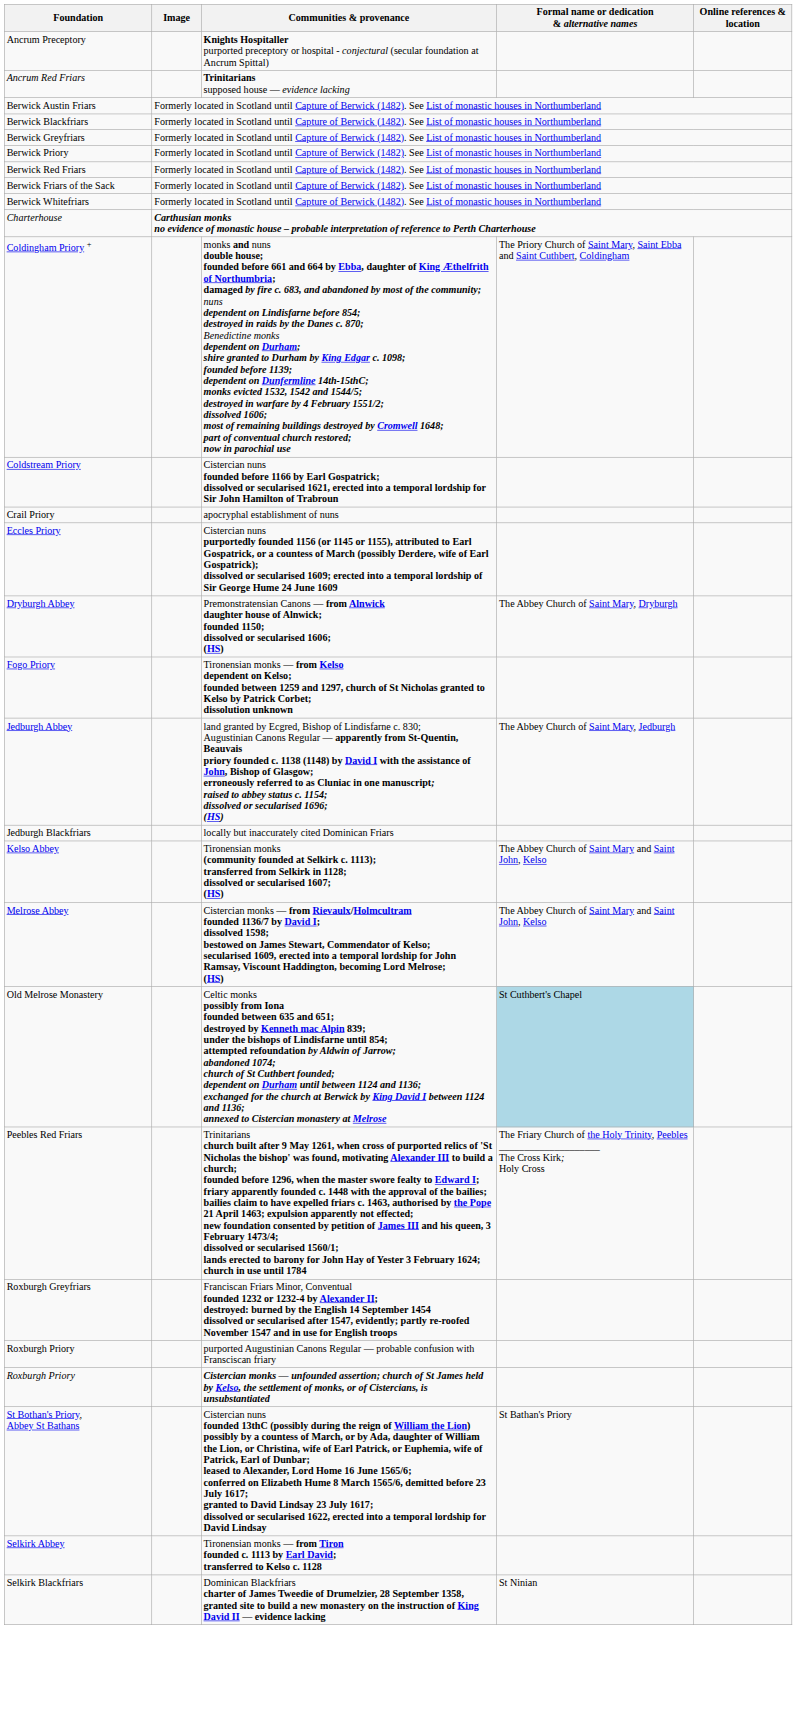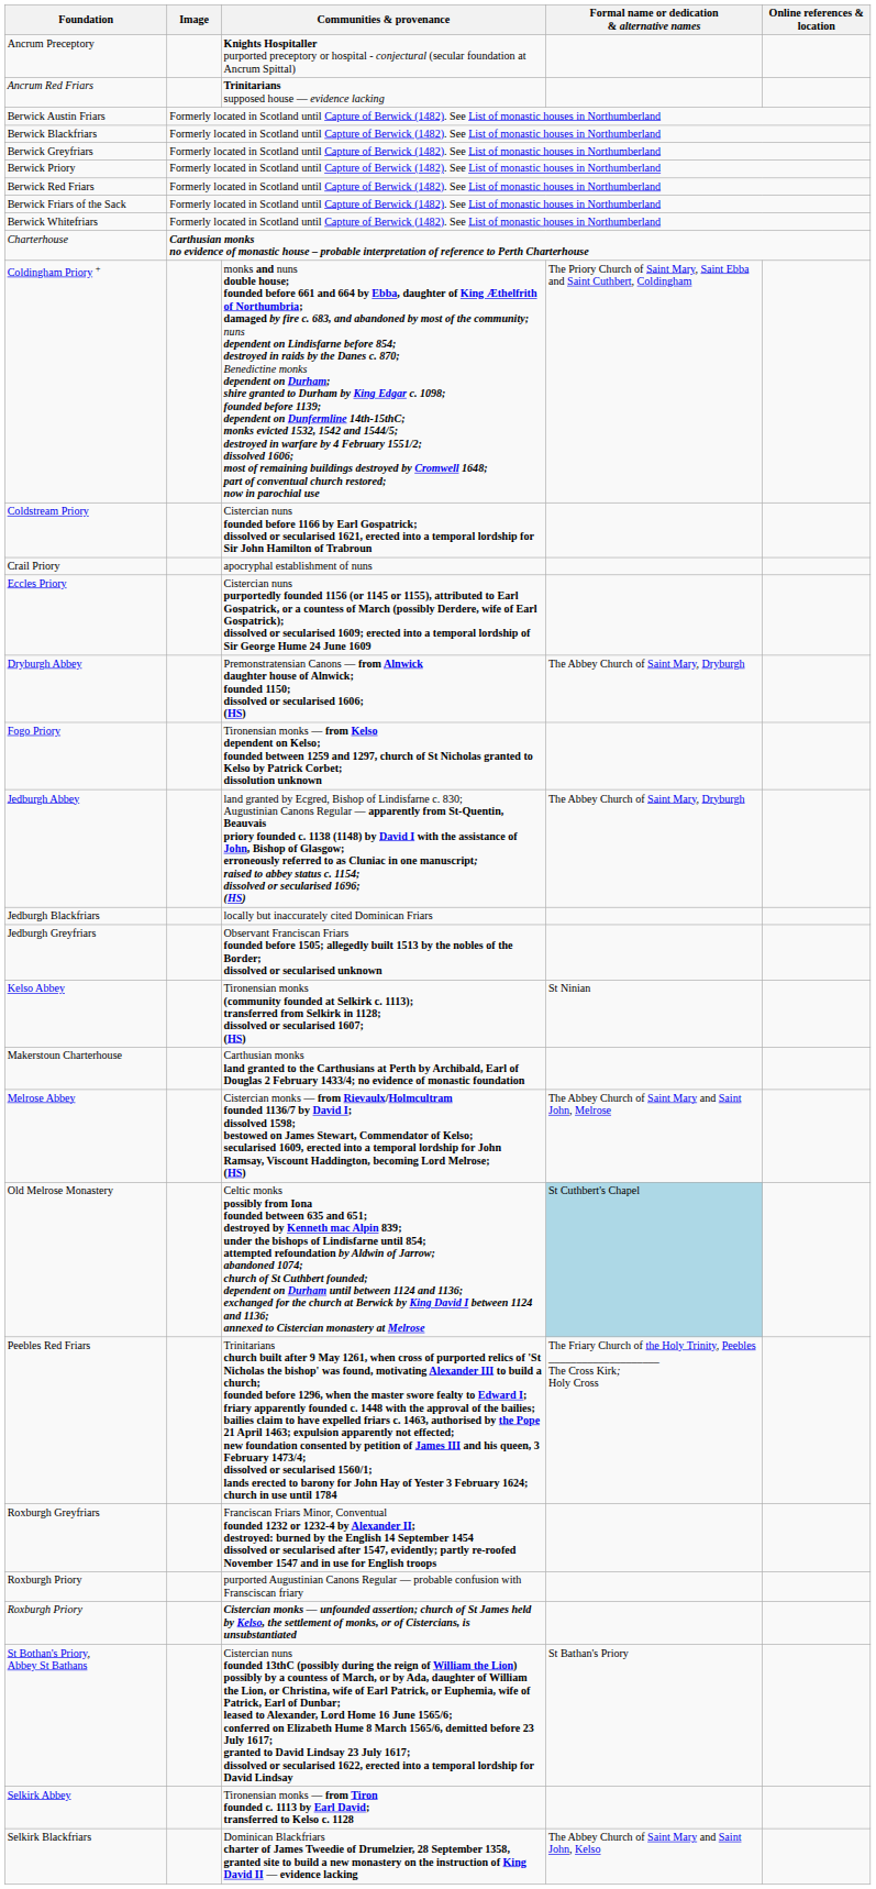 <table width=99% class="wikitable">
 <tr>
 <th width = 15%>Foundation</th>
 <th width = 5%>Image</th>
 <th width = 30%>Communities & provenance</th>
 <th width = 20%>Formal name or dedication <br>& <em>alternative names</em></th>
 <th width = 10%>Online references & location</th>
 </tr>
 <tr valign=top>
 <td>Ancrum Preceptory</td>
 <td></td>
 <td><strong>Knights Hospitaller</strong><br>purported preceptory or hospital - <em>conjectural</em> (secular foundation at Ancrum Spittal)</td>
 <td></td>
 <td></td>
 </tr>
 <tr valign=top>
 <td><em>Ancrum Red Friars</em></td>
 <td></td>
 <td><strong>Trinitarians</strong><br>supposed house — <em>evidence lacking</em></td>
 <td></td>
 <td></td>
 </tr>
 <tr valign=top>
 <td>Berwick Austin Friars</td>
 <td colspan=4>Formerly located in Scotland until <a href='#'>Capture of Berwick (1482)</a>. See <a href='#'>List of monastic houses in Northumberland</a></td>
 </tr>
 <tr valign=top>
 <td>Berwick Blackfriars</td>
 <td colspan=4>Formerly located in Scotland until <a href='#'>Capture of Berwick (1482)</a>. See <a href='#'>List of monastic houses in Northumberland</a></td>
 </tr>
 <tr valign=top>
 <td>Berwick Greyfriars</td>
 <td colspan=4>Formerly located in Scotland until <a href='#'>Capture of Berwick (1482)</a>. See <a href='#'>List of monastic houses in Northumberland</a></td>
 </tr>
 <tr valign=top>
 <td>Berwick Priory</td>
 <td colspan=4>Formerly located in Scotland until <a href='#'>Capture of Berwick (1482)</a>. See <a href='#'>List of monastic houses in Northumberland</a></td>
 </tr>
 <tr valign=top>
 <td>Berwick Red Friars</td>
 <td colspan=4>Formerly located in Scotland until <a href='#'>Capture of Berwick (1482)</a>. See <a href='#'>List of monastic houses in Northumberland</a></td>
 </tr>
 <tr valign=top>
 <td>Berwick Friars of the Sack</td>
 <td colspan=4>Formerly located in Scotland until <a href='#'>Capture of Berwick (1482)</a>. See <a href='#'>List of monastic houses in Northumberland</a></td>
 </tr>
 <tr valign=top>
 <td>Berwick Whitefriars</td>
 <td colspan=4>Formerly located in Scotland until <a href='#'>Capture of Berwick (1482)</a>. See <a href='#'>List of monastic houses in Northumberland</a></td>
 </tr>
 <tr valign=top>
 <td><em>Charterhouse</em></td>
 <td colspan=4><strong><em>Carthusian monks<strong><br>no evidence of monastic house – probable interpretation of reference to Perth Charterhouse<em></td>
 </tr>
 <tr valign=top>
 <td><a href='#'>Coldingham Priory</a> <sup>+</sup></td>
 <td></td>
 <td></strong>monks<strong> and </strong>nuns<strong><br>double house;<br>founded before 661 and 664 by <a href='#'>Ebba</a>, daughter of <a href='#'>King Æthelfrith of Northumbria</a>;<br></em>damaged<em> by fire c. 683, and abandoned by most of the community;<br></strong>nuns<strong><br>dependent on Lindisfarne before 854;<br>destroyed in raids by the Danes c. 870;<br></strong>Benedictine monks<strong><br>dependent on <a href='#'>Durham</a>;<br>shire granted to Durham by <a href='#'>King Edgar</a> c. 1098;<br>founded before 1139;<br>dependent on <a href='#'>Dunfermline</a> 14th-15thC;<br>monks evicted 1532, 1542 and 1544/5;<br>destroyed in warfare by 4 February 1551/2;<br>dissolved 1606;<br>most of remaining buildings destroyed by <a href='#'>Cromwell</a> 1648;<br>part of conventual church restored;<br>now in parochial use</td>
 <td>The Priory Church of <a href='#'>Saint Mary</a>, <a href='#'>Saint Ebba</a> and <a href='#'>Saint Cuthbert</a>, <a href='#'>Coldingham</a></td>
 <td><br></td>
 </tr>
 <tr valign=top>
 <td><a href='#'>Coldstream Priory</a></td>
 <td></td>
 <td></strong>Cistercian nuns<strong><br>founded before 1166 by Earl Gospatrick;<br>dissolved or secularised 1621, erected into a temporal lordship for Sir John Hamilton of Trabroun</td>
 <td></td>
 <td></td>
 </tr>
 <tr valign=top>
 <td></em>Crail Priory<em></td>
 <td></td>
 <td>apocryphal establishment of nuns</td>
 <td></td>
 <td></td>
 </tr>
 <tr valign=top>
 <td><a href='#'>Eccles Priory</a></td>
 <td></td>
 <td></strong>Cistercian nuns<strong><br>purportedly founded 1156 (or 1145 or 1155), attributed to Earl Gospatrick, or a countess of March (possibly Derdere, wife of Earl Gospatrick);<br>dissolved or secularised 1609; erected into a temporal lordship of Sir George Hume 24 June 1609</td>
 <td></td>
 <td></td>
 </tr>
 <tr valign=top>
 <td><a href='#'>Dryburgh Abbey</a></td>
 <td></td>
 <td></strong>Premonstratensian Canons<strong> — from <a href='#'>Alnwick</a><br>daughter house of Alnwick;<br>founded 1150;<br>dissolved or secularised 1606;<br>(<a href='#'>HS</a>)</td>
 <td>The Abbey Church of <a href='#'>Saint Mary</a>, <a href='#'>Dryburgh</a></td>
 <td><br></td>
 </tr>
 <tr valign=top>
 <td><a href='#'>Fogo Priory</a></td>
 <td></td>
 <td></strong>Tironensian monks<strong> — from <a href='#'>Kelso</a><br>dependent on Kelso;<br>founded between 1259 and 1297, church of St Nicholas granted to Kelso by Patrick Corbet;<br></em>dissolution unknown<em></td>
 <td></td>
 <td><br></td>
 </tr>
 <tr valign=top>
 <td><a href='#'>Jedburgh Abbey</a></td>
 <td></td>
 <td>land granted by Ecgred, Bishop of Lindisfarne c. 830;<br></strong>Augustinian Canons Regular<strong> — apparently from St-Quentin, Beauvais<br>priory founded c. 1138 (1148) by <a href='#'>David I</a> with the assistance of <a href='#'>John</a>, Bishop of Glasgow;<br></em>erroneously referred to as Cluniac in one manuscript<em>;<br>raised to abbey status c. 1154;<br>dissolved or secularised 1696;<br>(<a href='#'>HS</a>)</td>
-<td>The Abbey Church of <a href='#'>Saint Mary</a>, <a href='#'>Jedburgh</a></td>
+<td>The Abbey Church of <a href='#'>Saint Mary</a>, <a href='#'>Dryburgh</a></td>
 <td><br></td>
 </tr>
 <tr valign=top>
 <td>Jedburgh Blackfriars</td>
 <td></td>
 <td>locally but inaccurately cited </strong>Dominican Friars<strong></td>
 <td></td>
 <td><br></td>
 </tr>
 <tr valign=top>
+<td>Jedburgh Greyfriars</td>
+<td></td>
+<td></strong>Observant Franciscan Friars<strong><br>founded before 1505; allegedly built 1513 by the nobles of the Border;<br>dissolved or </em>secularised unknown<em></td>
+<td></td>
+<td></td>
+</tr>
+<tr valign=top>
 <td><a href='#'>Kelso Abbey</a></td>
 <td></td>
 <td></strong>Tironensian monks<strong><br>(community founded at Selkirk c. 1113);<br>transferred from Selkirk in 1128;<br>dissolved or secularised 1607;<br>(<a href='#'>HS</a>)</td>
-<td>The Abbey Church of <a href='#'>Saint Mary</a> and <a href='#'>Saint John</a>, <a href='#'>Kelso</a></td>
+<td>St Ninian</td>
 <td><br></td>
+</tr>
+<tr valign=top>
+<td></em>Makerstoun Charterhouse<em></td>
+<td></td>
+<td></strong>Carthusian monks<strong><br>land granted to the Carthusians at Perth by Archibald, Earl of Douglas 2 February 1433/4; </em>no evidence of monastic foundation<em></td>
+<td></td>
+<td></td>
 </tr>
 <tr valign=top>
 <td><a href='#'>Melrose Abbey</a></td>
 <td></td>
 <td></strong>Cistercian monks<strong> — from <a href='#'>Rievaulx</a>/<a href='#'>Holmcultram</a><br>founded 1136/7 by <a href='#'>David I</a>;<br>dissolved 1598;<br>bestowed on James Stewart, Commendator of Kelso;<br>secularised 1609, erected into a temporal lordship for John Ramsay, Viscount Haddington, becoming Lord Melrose;<br>(<a href='#'>HS</a>)</td>
-<td>The Abbey Church of <a href='#'>Saint Mary</a> and <a href='#'>Saint John</a>, <a href='#'>Kelso</a></td>
+<td>The Abbey Church of <a href='#'>Saint Mary</a> and <a href='#'>Saint John</a>, <a href='#'>Melrose</a></td>
 <td><br></td>
 </tr>
 <tr valign=top>
 <td>Old Melrose Monastery</td>
 <td></td>
 <td></strong>Celtic monks<strong><br>possibly from Iona<br>founded between 635 and 651;<br>destroyed by <a href='#'>Kenneth mac Alpin</a> 839;<br>under the bishops of Lindisfarne until 854;<br>attempted </em>refoundation<em> by Aldwin of Jarrow;<br>abandoned 1074;<br>church of St Cuthbert founded;<br>dependent on <a href='#'>Durham</a> until between 1124 and 1136;<br>exchanged for the church at Berwick by <a href='#'>King David I</a> between 1124 and 1136;<br>annexed to Cistercian monastery at <a href='#'>Melrose</a></td>
 <td style="background: lightblue;"></em>St Cuthbert's Chapel<em></td>
 <td><br></td>
 </tr>
 <tr valign=top>
 <td>Peebles Red Friars</td>
 <td></td>
 <td></strong>Trinitarians<strong><br>church built after 9 May 1261, when cross of purported relics of 'St Nicholas the bishop' was found, motivating <a href='#'>Alexander III</a> to build a church;<br>founded before 1296, when the master swore fealty to <a href='#'>Edward I</a>;<br>friary apparently founded c. 1448 with the approval of the bailies;<br>bailies claim to have expelled friars c. 1463, authorised by <a href='#'>the Pope</a> 21 April 1463; expulsion apparently not effected;<br>new foundation consented by petition of <a href='#'>James III</a> and his queen, 3 February 1473/4;<br>dissolved or secularised 1560/1;<br>lands erected to barony for John Hay of Yester 3 February 1624;<br>church in use until 1784</td>
 <td>The Friary Church of <a href='#'>the Holy Trinity</a>, <a href='#'>Peebles</a><br>____________________<br></em>The Cross Kirk<em>;<br></em>Holy Cross<em></td>
 <td><br></td>
 </tr>
 <tr valign=top>
 <td>Roxburgh Greyfriars</td>
 <td></td>
 <td></strong>Franciscan Friars Minor, Conventual<strong><br>founded 1232 or 1232-4 by <a href='#'>Alexander II</a>;<br>destroyed: burned by the English 14 September 1454<br>dissolved or secularised after 1547, evidently; partly re-roofed November 1547 and in use for English troops</td>
 <td></td>
 <td><br></td>
 </tr>
 <tr valign=top>
 <td></em>Roxburgh Priory<em></td>
 <td></td>
 <td>purported </em></strong>Augustinian Canons Regular</strong> — probable confusion with Fransciscan friary</em></td>
 <td></td>
 <td></td>
 </tr>
 <tr valign=top>
 <td><em>Roxburgh Priory</em></td>
 <td></td>
 <td><strong><em>Cistercian monks<strong> — unfounded assertion<em>; church of St James held by <a href='#'>Kelso</a>, </em>the settlement of monks, or of Cistercians, is unsubstantiated<em></td>
 <td></td>
 <td></td>
 </tr>
 <tr valign=top>
 <td><a href='#'>St Bothan's Priory</a>,<br><a href='#'>Abbey St Bathans</a></td>
 <td></td>
 <td></strong>Cistercian nuns<strong><br>founded 13thC (possibly during the reign of <a href='#'>William the Lion</a>) possibly by a countess of March, or by Ada, daughter of William the Lion, or Christina, wife of Earl Patrick, or Euphemia, wife of Patrick, Earl of Dunbar;<br>leased to Alexander, Lord Home 16 June 1565/6;<br>conferred on Elizabeth Hume 8 March 1565/6, demitted before 23 July 1617;<br>granted to David Lindsay 23 July 1617;<br>dissolved or secularised 1622, erected into a temporal lordship for David Lindsay</td>
 <td></em>St Bathan's Priory<em></td>
 <td><br></td>
 </tr>
 <tr valign=top>
 <td><a href='#'>Selkirk Abbey</a></td>
 <td></td>
 <td></strong>Tironensian monks<strong> — from <a href='#'>Tiron</a><br>founded c. 1113 by <a href='#'>Earl David</a>;<br>transferred to Kelso c. 1128</td>
 <td></td>
 <td></td>
 </tr>
 <tr valign=top>
 <td>Selkirk Blackfriars</td>
 <td></td>
 <td></strong>Dominican Blackfriars<strong><br>charter of James Tweedie of Drumelzier, 28 September 1358, granted site to build a new monastery on the instruction of <a href='#'>King David II</a> — </em>evidence lacking<em></td>
-<td>St Ninian</td>
+<td>The Abbey Church of <a href='#'>Saint Mary</a> and <a href='#'>Saint John</a>, <a href='#'>Kelso</a></td>
 <td></td>
 </tr>
 </table>
